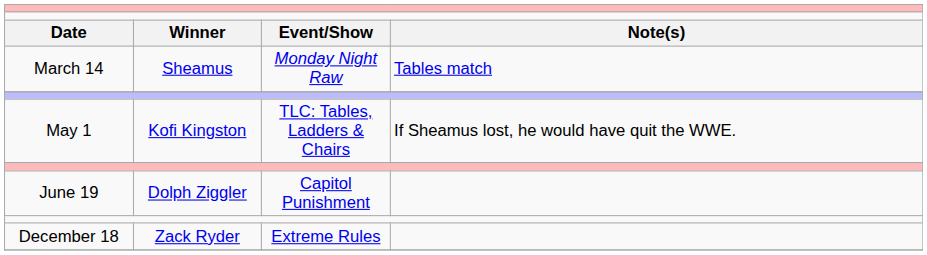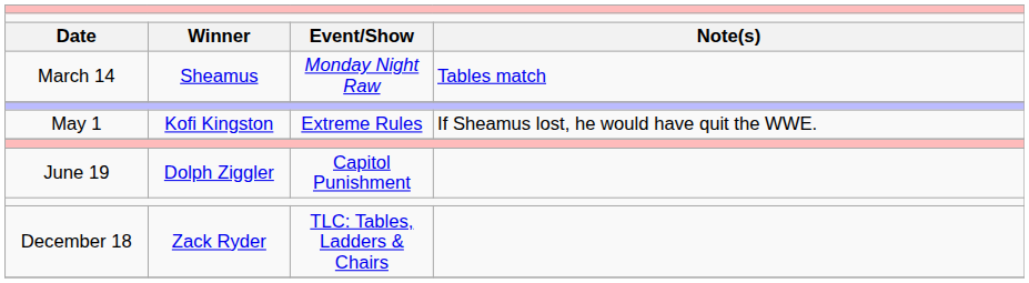 <table class="wikitable" style="text-align:center; width:100%;">
 <tr style="background:#FBB;">
 <td colspan="5"></td>
 </tr>
 <tr>
 <td colspan="5"><strong></strong></td>
 </tr>
 <tr>
 <th width=14%>Date</th>
 <th width=14%>Winner</th>
 <th width=14%>Event/Show</th>
 <th width=58%>Note(s)</th>
 </tr>
 <tr>
 <td>March 14</td>
 <td><a href='#'>Sheamus</a></td>
 <td><em><a href='#'>Monday Night Raw</a></em></td>
 <td align=left><a href='#'>Tables match</a></td>
 </tr>
 <tr>
 </tr>
 <tr style="background:#BBF;">
 <td colspan="5"></td>
 </tr>
 <tr>
 <td>May 1</td>
 <td><a href='#'>Kofi Kingston</a></td>
-<td><a href='#'>TLC: Tables, Ladders & Chairs</a></td>
+<td><a href='#'>Extreme Rules</a></td>
 <td align=left>If Sheamus lost, he would have quit the WWE.</td>
 </tr>
 <tr>
 </tr>
 <tr style="background:#FBB;">
 <td colspan="5"></td>
 </tr>
 <tr>
 <td>June 19</td>
 <td><a href='#'>Dolph Ziggler</a></td>
 <td><a href='#'>Capitol Punishment</a></td>
 <td></td>
 </tr>
 <tr>
 <td colspan="5"></td>
 </tr>
 <tr>
 <td>December 18</td>
 <td><a href='#'>Zack Ryder</a></td>
-<td><a href='#'>Extreme Rules</a></td>
+<td><a href='#'>TLC: Tables, Ladders & Chairs</a></td>
 <td></td>
 </tr>
 <tr>
 </tr>
 </table>
